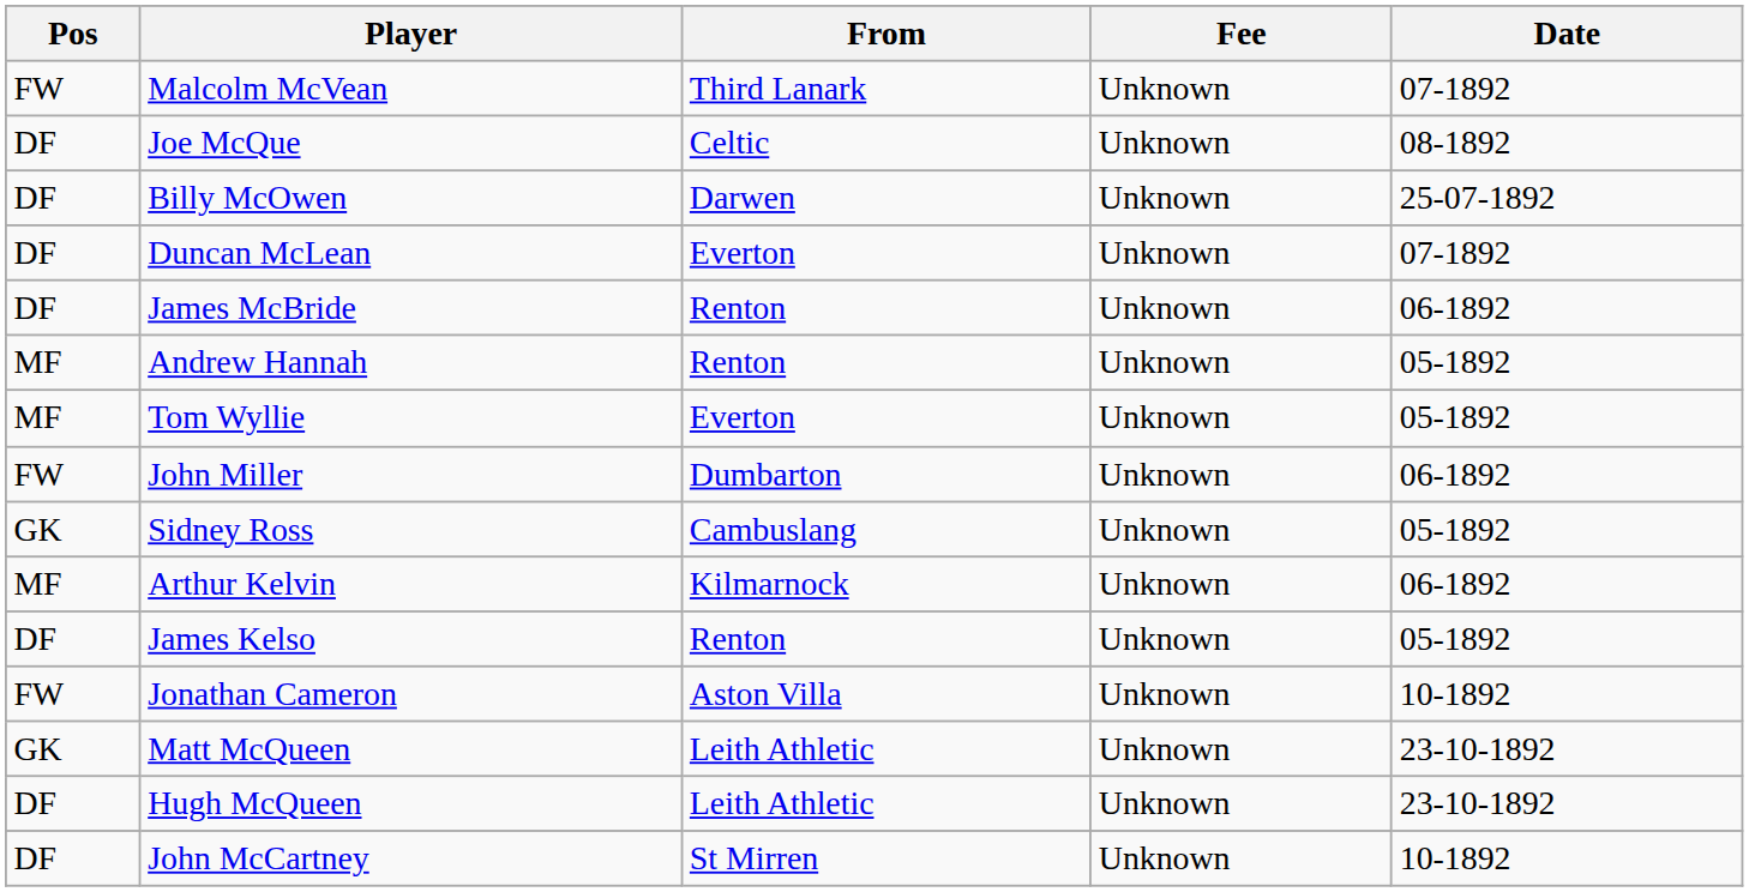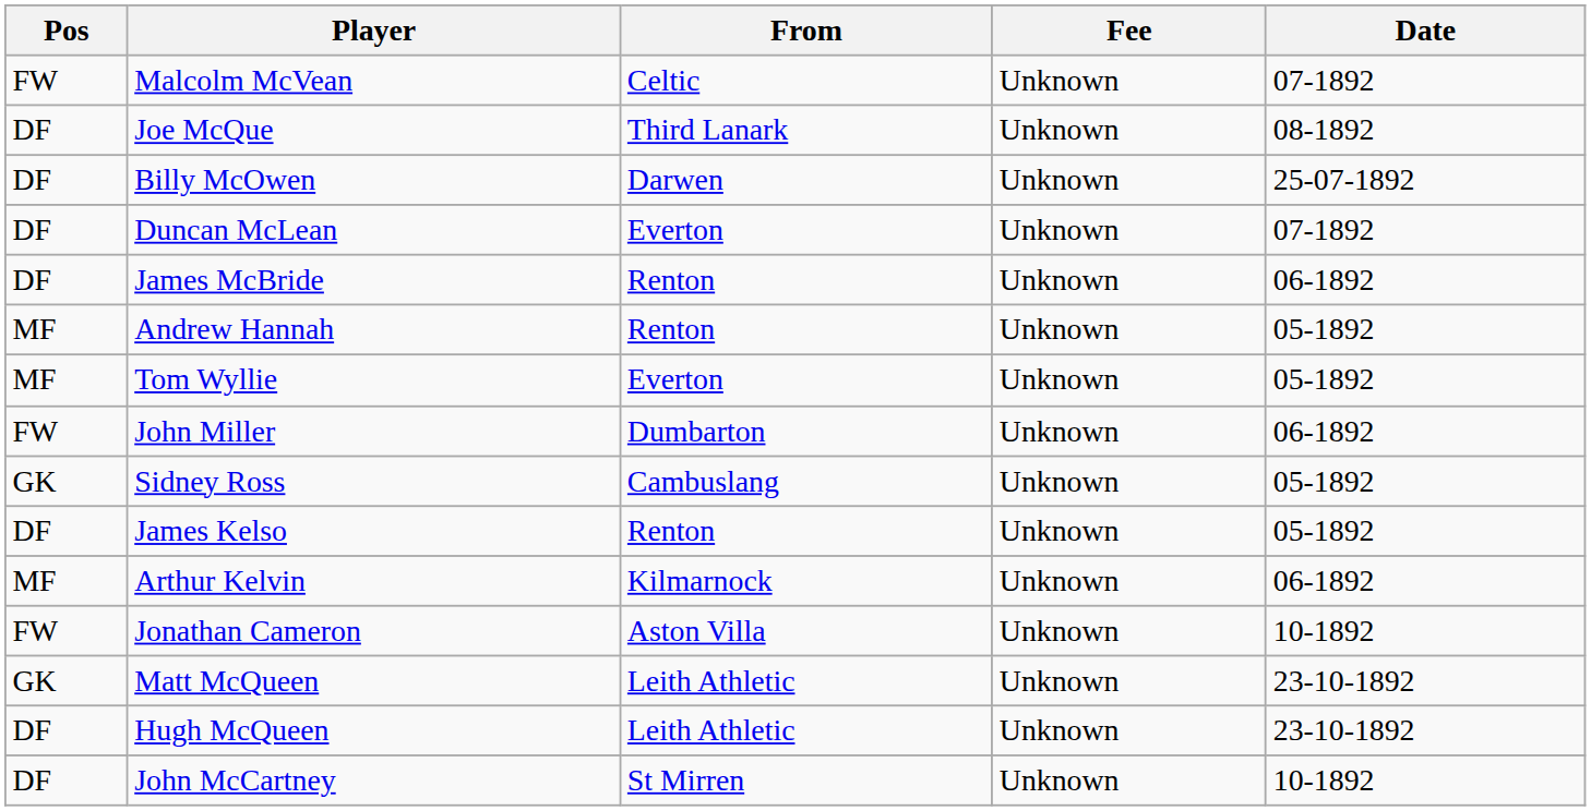 <table width=50% class="wikitable" style="text-align:center; font-size:95%; text-align:left">
 <tr>
 <th><strong>Pos</strong></th>
 <th><strong>Player</strong></th>
 <th><strong>From</strong></th>
 <th><strong>Fee</strong></th>
 <th>Date</th>
 </tr>
 <tr --->
 <td>FW</td>
 <td> <a href='#'>Malcolm McVean</a></td>
-<td> <a href='#'>Third Lanark</a></td>
+<td> <a href='#'>Celtic</a></td>
 <td>Unknown</td>
 <td>07-1892</td>
 </tr>
 <tr --->
 <td>DF</td>
 <td> <a href='#'>Joe McQue</a></td>
-<td> <a href='#'>Celtic</a></td>
+<td> <a href='#'>Third Lanark</a></td>
 <td>Unknown</td>
 <td>08-1892</td>
 </tr>
 <tr --->
 <td>DF</td>
 <td> <a href='#'>Billy McOwen</a></td>
 <td> <a href='#'>Darwen</a></td>
 <td>Unknown</td>
 <td>25-07-1892</td>
 </tr>
 <tr --->
 <td>DF</td>
 <td> <a href='#'>Duncan McLean</a></td>
 <td> <a href='#'>Everton</a></td>
 <td>Unknown</td>
 <td>07-1892</td>
 </tr>
 <tr --->
 <td>DF</td>
 <td> <a href='#'>James McBride</a></td>
 <td> <a href='#'>Renton</a></td>
 <td>Unknown</td>
 <td>06-1892</td>
 </tr>
 <tr --->
 <td>MF</td>
 <td> <a href='#'>Andrew Hannah</a></td>
 <td> <a href='#'>Renton</a></td>
 <td>Unknown</td>
 <td>05-1892</td>
 </tr>
 <tr --->
 <td>MF</td>
 <td> <a href='#'>Tom Wyllie</a></td>
 <td> <a href='#'>Everton</a></td>
 <td>Unknown</td>
 <td>05-1892</td>
 </tr>
 <tr --->
 <td>FW</td>
 <td> <a href='#'>John Miller</a></td>
 <td> <a href='#'>Dumbarton</a></td>
 <td>Unknown</td>
 <td>06-1892</td>
 </tr>
 <tr --->
 <td>GK</td>
 <td> <a href='#'>Sidney Ross</a></td>
 <td> <a href='#'>Cambuslang</a></td>
 <td>Unknown</td>
 <td>05-1892</td>
 </tr>
 <tr --->
+<td>DF</td>
+<td> <a href='#'>James Kelso</a></td>
+<td> <a href='#'>Renton</a></td>
+<td>Unknown</td>
+<td>05-1892</td>
+</tr>
+<tr --->
 <td>MF</td>
 <td> <a href='#'>Arthur Kelvin</a></td>
 <td> <a href='#'>Kilmarnock</a></td>
 <td>Unknown</td>
 <td>06-1892</td>
-</tr>
-<tr --->
-<td>DF</td>
-<td> <a href='#'>James Kelso</a></td>
-<td> <a href='#'>Renton</a></td>
-<td>Unknown</td>
-<td>05-1892</td>
 </tr>
 <tr --->
 <td>FW</td>
 <td> <a href='#'>Jonathan Cameron</a></td>
 <td> <a href='#'>Aston Villa</a></td>
 <td>Unknown</td>
 <td>10-1892</td>
 </tr>
 <tr --->
 <td>GK</td>
 <td> <a href='#'>Matt McQueen</a></td>
 <td> <a href='#'>Leith Athletic</a></td>
 <td>Unknown</td>
 <td>23-10-1892</td>
 </tr>
 <tr --->
 <td>DF</td>
 <td> <a href='#'>Hugh McQueen</a></td>
 <td> <a href='#'>Leith Athletic</a></td>
 <td>Unknown</td>
 <td>23-10-1892</td>
 </tr>
 <tr --->
 <td>DF</td>
 <td> <a href='#'>John McCartney</a></td>
 <td> <a href='#'>St Mirren</a></td>
 <td>Unknown</td>
 <td>10-1892</td>
 </tr>
 </table>
